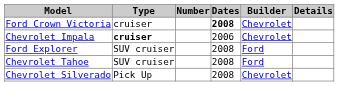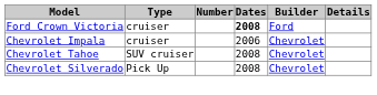 <table border=1 style="border-collapse: collapse;">
 <tr style="background:#ccc;">
 <th>Model</th>
 <th>Type</th>
 <th>Number</th>
 <th>Dates</th>
 <th>Builder</th>
 <th>Details</th>
 </tr>
 <tr>
 <td><a href='#'>Ford Crown Victoria</a></td>
 <td>cruiser</td>
 <td></td>
 <td><strong>2008</strong></td>
-<td><a href='#'>Chevrolet</a></td>
+<td><a href='#'>Ford</a></td>
 <td></td>
 </tr>
 <tr>
 <td><a href='#'>Chevrolet Impala</a></td>
-<td><strong>cruiser</strong></td>
+<td>cruiser</td>
 <td></td>
 <td>2006</td>
 <td><a href='#'>Chevrolet</a></td>
-<td></td>
-</tr>
-<tr>
-<td><a href='#'>Ford Explorer</a></td>
-<td>SUV cruiser</td>
-<td></td>
-<td>2008</td>
-<td><a href='#'>Ford</a></td>
 <td></td>
 </tr>
 <tr>
 <td><a href='#'>Chevrolet Tahoe</a></td>
 <td>SUV cruiser</td>
 <td></td>
 <td>2008</td>
-<td><a href='#'>Ford</a></td>
+<td><a href='#'>Chevrolet</a></td>
 <td></td>
 </tr>
 <tr>
 <td><a href='#'>Chevrolet Silverado</a></td>
 <td>Pick Up</td>
 <td></td>
 <td>2008</td>
 <td><a href='#'>Chevrolet</a></td>
 <td></td>
 </tr>
 </table>
